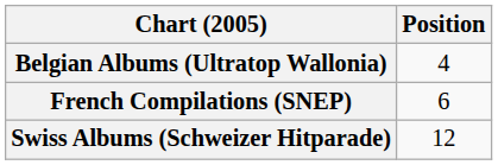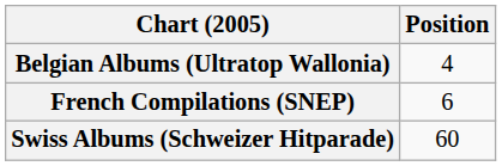 <table class="wikitable sortable plainrowheaders" style="text-align:center">
 <tr>
 <th scope="col">Chart (2005)</th>
 <th scope="col">Position</th>
 </tr>
 <tr>
 <th scope="row">Belgian Albums (Ultratop Wallonia)</th>
 <td>4</td>
 </tr>
 <tr>
 <th scope="row">French Compilations (SNEP)</th>
 <td>6</td>
 </tr>
 <tr>
 <th scope="row">Swiss Albums (Schweizer Hitparade)</th>
-<td>12</td>
+<td>60</td>
 </tr>
 </table>
